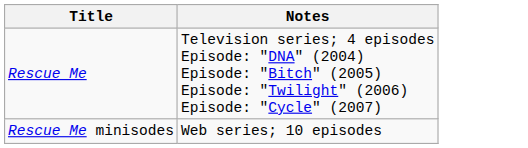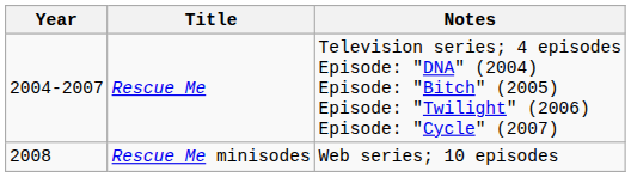 <table class="wikitable sortable">
 <tr>
+<th>Year</th>
 <th>Title</th>
 <th>Notes</th>
 </tr>
 <tr>
+<td>2004-2007</td>
 <td><em><a href='#'>Rescue Me</a></em></td>
 <td>Television series; 4 episodes<br>Episode: "<a href='#'>DNA</a>" (2004)<br>Episode: "<a href='#'>Bitch</a>" (2005)<br>Episode: "<a href='#'>Twilight</a>" (2006)<br>Episode: "<a href='#'>Cycle</a>" (2007)</td>
 </tr>
 <tr>
+<td>2008</td>
 <td><em><a href='#'>Rescue Me</a></em> minisodes</td>
 <td>Web series; 10 episodes</td>
 </tr>
 </table>
